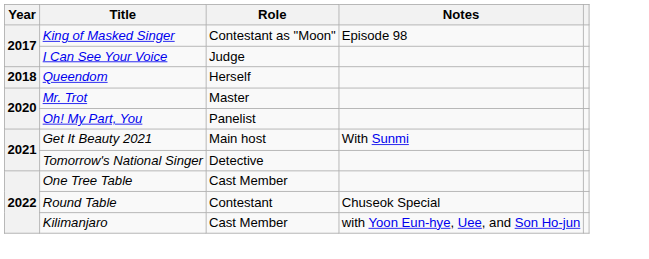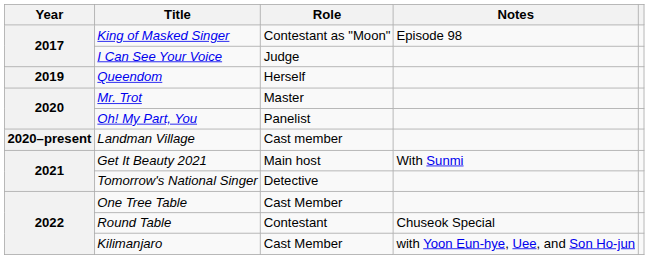 <table class="wikitable plainrowheaders sortable">
 <tr>
 <th scope="col">Year</th>
 <th scope="col">Title</th>
 <th scope="col">Role</th>
 <th scope="col">Notes</th>
 <th scope="col" class="unsortable"></th>
 </tr>
 <tr>
 <th scope="row" rowspan="2">2017</th>
 <td><em><a href='#'>King of Masked Singer</a></em></td>
 <td>Contestant as "Moon"</td>
 <td>Episode 98</td>
 <td style="text-align:center"></td>
 </tr>
 <tr>
 <td><em><a href='#'>I Can See Your Voice</a></em></td>
 <td>Judge</td>
 <td></td>
 <td style="text-align:center"></td>
 </tr>
 <tr>
-<th scope="row">2018</th>
+<th scope="row">2019</th>
 <td><a href='#'><em>Queendom</em></a></td>
 <td>Herself</td>
 <td></td>
 <td style="text-align:center"></td>
 </tr>
 <tr>
 <th scope="row" rowspan="2">2020</th>
 <td><em><a href='#'>Mr. Trot</a></em></td>
 <td>Master</td>
 <td></td>
 <td style="text-align:center"></td>
 </tr>
 <tr>
 <td><em><a href='#'>Oh! My Part, You</a></em></td>
 <td>Panelist</td>
+<td></td>
+<td style="text-align:center"></td>
+</tr>
+<tr>
+<th scope="row">2020–present</th>
+<td><em>Landman Village</em></td>
+<td>Cast member</td>
 <td></td>
 <td style="text-align:center"></td>
 </tr>
 <tr>
 <th scope="row"  rowspan="2">2021</th>
 <td><em>Get It Beauty 2021</em></td>
 <td>Main host</td>
 <td>With <a href='#'>Sunmi</a></td>
 <td style="text-align:center"></td>
 </tr>
 <tr>
 <td><em>Tomorrow's National Singer</em></td>
 <td>Detective</td>
 <td></td>
 <td style="text-align:center"></td>
 </tr>
 <tr>
 <th scope="row" rowspan="3">2022</th>
 <td><em>One Tree Table</em></td>
 <td>Cast Member</td>
 <td></td>
 <td style="text-align:center"></td>
 </tr>
 <tr>
 <td><em>Round Table</em></td>
 <td>Contestant</td>
 <td>Chuseok Special</td>
 <td style="text-align:center"></td>
 </tr>
 <tr>
 <td><em>Kilimanjaro</em></td>
 <td>Cast Member</td>
 <td>with <a href='#'>Yoon Eun-hye</a>, <a href='#'>Uee</a>, and <a href='#'>Son Ho-jun</a></td>
 <td style="text-align:center"></td>
 </tr>
 </table>
